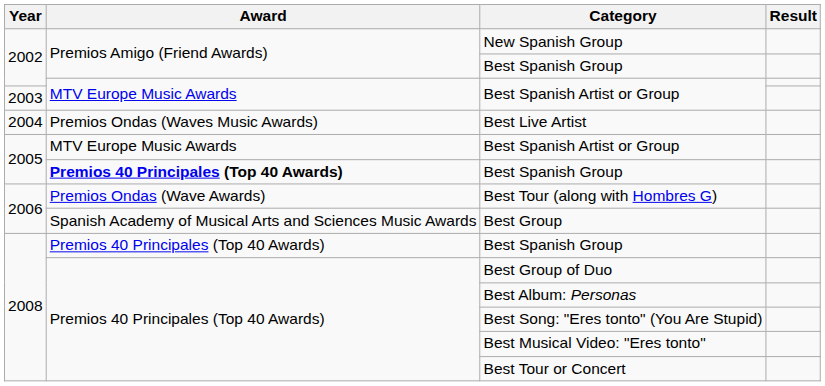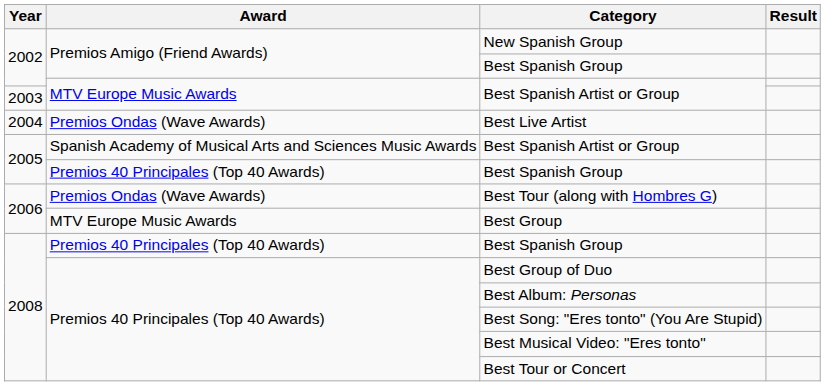 <table class="wikitable">
 <tr>
 <th>Year</th>
 <th>Award</th>
 <th>Category</th>
 <th>Result</th>
 </tr>
 <tr>
 <td rowspan="3">2002</td>
 <td rowspan="2">Premios Amigo (Friend Awards)</td>
 <td>New Spanish Group</td>
 <td></td>
 </tr>
 <tr>
 <td>Best Spanish Group</td>
 <td></td>
 </tr>
 <tr>
 <td rowspan="2"><a href='#'>MTV Europe Music Awards</a></td>
 <td rowspan="2">Best Spanish Artist or Group</td>
 <td></td>
 </tr>
 <tr>
 <td>2003</td>
 <td></td>
 </tr>
 <tr>
 <td>2004</td>
-<td>Premios Ondas (Waves Music Awards)</td>
+<td><a href='#'>Premios Ondas</a> (Wave Awards)</td>
 <td>Best Live Artist</td>
 <td></td>
 </tr>
 <tr>
 <td rowspan="2">2005</td>
-<td>MTV Europe Music Awards</td>
+<td>Spanish Academy of Musical Arts and Sciences Music Awards</td>
 <td>Best Spanish Artist or Group</td>
 <td></td>
 </tr>
 <tr>
-<td><strong><a href='#'>Premios 40 Principales</a> (Top 40 Awards)</strong></td>
+<td><a href='#'>Premios 40 Principales</a> (Top 40 Awards)</td>
 <td>Best Spanish Group</td>
 <td></td>
 </tr>
 <tr>
 <td rowspan="2">2006</td>
 <td><a href='#'>Premios Ondas</a> (Wave Awards)</td>
 <td>Best Tour (along with <a href='#'>Hombres G</a>)</td>
 <td></td>
 </tr>
 <tr>
-<td>Spanish Academy of Musical Arts and Sciences Music Awards</td>
+<td>MTV Europe Music Awards</td>
 <td>Best Group</td>
 <td></td>
 </tr>
 <tr>
 <td rowspan="6">2008</td>
 <td><a href='#'>Premios 40 Principales</a> (Top 40 Awards)</td>
 <td>Best Spanish Group</td>
 <td></td>
 </tr>
 <tr>
 <td rowspan="5">Premios 40 Principales (Top 40 Awards)</td>
 <td>Best Group of Duo</td>
 <td></td>
 </tr>
 <tr>
 <td>Best Album: <em>Personas</em></td>
 <td></td>
 </tr>
 <tr>
 <td>Best Song: "Eres tonto" (You Are Stupid)</td>
 <td></td>
 </tr>
 <tr>
 <td>Best Musical Video: "Eres tonto"</td>
 <td></td>
 </tr>
 <tr>
 <td>Best Tour or Concert</td>
 <td></td>
 </tr>
 </table>
